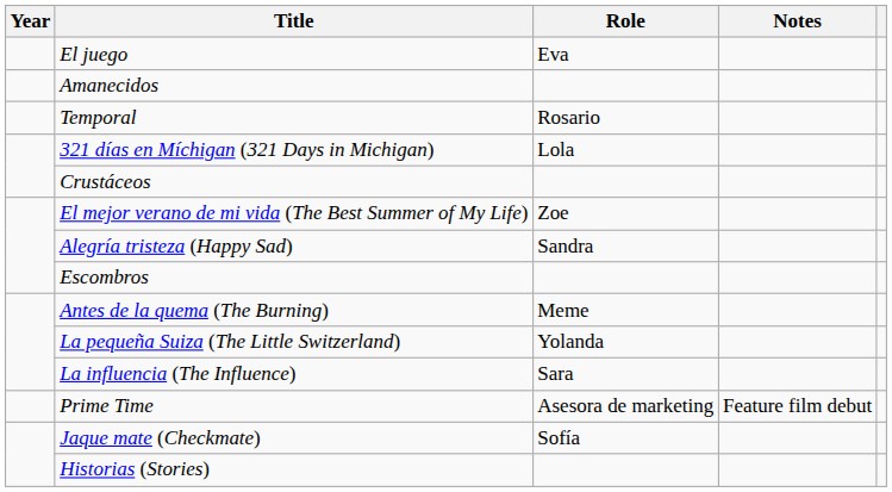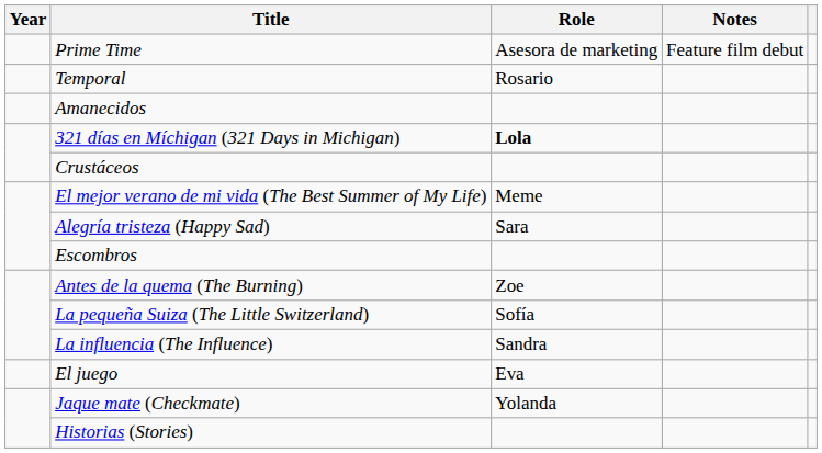 <table class="wikitable">
 <tr>
 <th>Year</th>
 <th>Title</th>
 <th>Role</th>
 <th>Notes</th>
 <th></th>
 </tr>
 <tr>
 <td></td>
-<td><em>El juego</em></td>
-<td>Eva</td>
+<td><em>Prime Time</em></td>
+<td>Asesora de marketing</td>
+<td>Feature film debut</td>
+<td></td>
+</tr>
+<tr>
+<td></td>
+<td><em>Temporal</em></td>
+<td>Rosario</td>
 <td></td>
 <td></td>
 </tr>
 <tr>
 <td></td>
 <td><em>Amanecidos</em></td>
 <td></td>
 <td></td>
 <td></td>
 </tr>
 <tr>
-<td></td>
-<td><em>Temporal</em></td>
-<td>Rosario</td>
-<td></td>
-<td></td>
-</tr>
-<tr>
 <td rowspan = "2"></td>
 <td><em><a href='#'>321 días en Míchigan</a></em> (<em>321 Days in Michigan</em>)</td>
-<td>Lola</td>
+<td><strong>Lola</strong></td>
 <td></td>
 <td></td>
 </tr>
 <tr>
 <td><em>Crustáceos</em></td>
 <td></td>
 <td></td>
 <td></td>
 </tr>
 <tr>
 <td rowspan = "3"></td>
 <td><em><a href='#'>El mejor verano de mi vida</a></em> (<em>The Best Summer of My Life</em>)</td>
-<td>Zoe</td>
+<td>Meme</td>
 <td></td>
 <td></td>
 </tr>
 <tr>
 <td><em><a href='#'>Alegría tristeza</a></em> (<em>Happy Sad</em>)</td>
-<td>Sandra</td>
+<td>Sara</td>
 <td></td>
 <td></td>
 </tr>
 <tr>
 <td><em>Escombros</em></td>
 <td></td>
 <td></td>
 <td></td>
 </tr>
 <tr>
 <td rowspan = "3"></td>
 <td><em><a href='#'>Antes de la quema</a></em> (<em>The Burning</em>)</td>
-<td>Meme</td>
+<td>Zoe</td>
 <td></td>
 <td></td>
 </tr>
 <tr>
 <td><em><a href='#'>La pequeña Suiza</a></em> (<em>The Little Switzerland</em>)</td>
-<td>Yolanda</td>
+<td>Sofía</td>
 <td></td>
 <td></td>
 </tr>
 <tr>
 <td><em><a href='#'>La influencia</a></em> (<em>The Influence</em>)</td>
-<td>Sara</td>
+<td>Sandra</td>
 <td></td>
 <td></td>
 </tr>
 <tr>
 <td></td>
-<td><em>Prime Time</em></td>
-<td>Asesora de marketing</td>
-<td>Feature film debut</td>
+<td><em>El juego</em></td>
+<td>Eva</td>
+<td></td>
 <td></td>
 </tr>
 <tr>
 <td rowspan = "2"></td>
 <td><em><a href='#'>Jaque mate</a></em> (<em>Checkmate</em>)</td>
-<td>Sofía</td>
+<td>Yolanda</td>
 <td></td>
 <td></td>
 </tr>
 <tr>
 <td><em><a href='#'>Historias</a></em> (<em>Stories</em>)</td>
 <td></td>
 <td></td>
 <td></td>
 </tr>
 </table>
